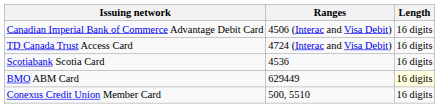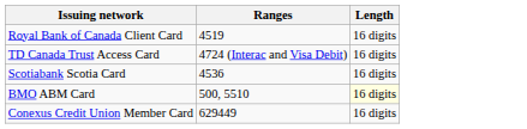 <table class="wikitable sortable">
 <tr>
 <th>Issuing network</th>
 <th>Ranges</th>
 <th>Length</th>
 </tr>
 <tr>
-<td><a href='#'>Canadian Imperial Bank of Commerce</a> Advantage Debit Card</td>
-<td>4506 (<a href='#'>Interac</a> and <a href='#'>Visa Debit</a>)</td>
+<td><a href='#'>Royal Bank of Canada</a> Client Card</td>
+<td>4519</td>
 <td>16 digits</td>
 </tr>
 <tr>
 <td><a href='#'>TD Canada Trust</a> Access Card</td>
 <td>4724 (<a href='#'>Interac</a> and <a href='#'>Visa Debit</a>)</td>
 <td>16 digits</td>
 </tr>
 <tr>
 <td><a href='#'>Scotiabank</a> Scotia Card</td>
 <td>4536</td>
 <td>16 digits</td>
 </tr>
 <tr>
 <td><a href='#'>BMO</a> ABM Card</td>
-<td>629449</td>
+<td>500, 5510</td>
 <td style="background: lightyellow;">16 digits</td>
 </tr>
 <tr>
 <td><a href='#'>Conexus Credit Union</a> Member Card</td>
-<td>500, 5510</td>
+<td>629449</td>
 <td>16 digits</td>
 </tr>
 </table>
